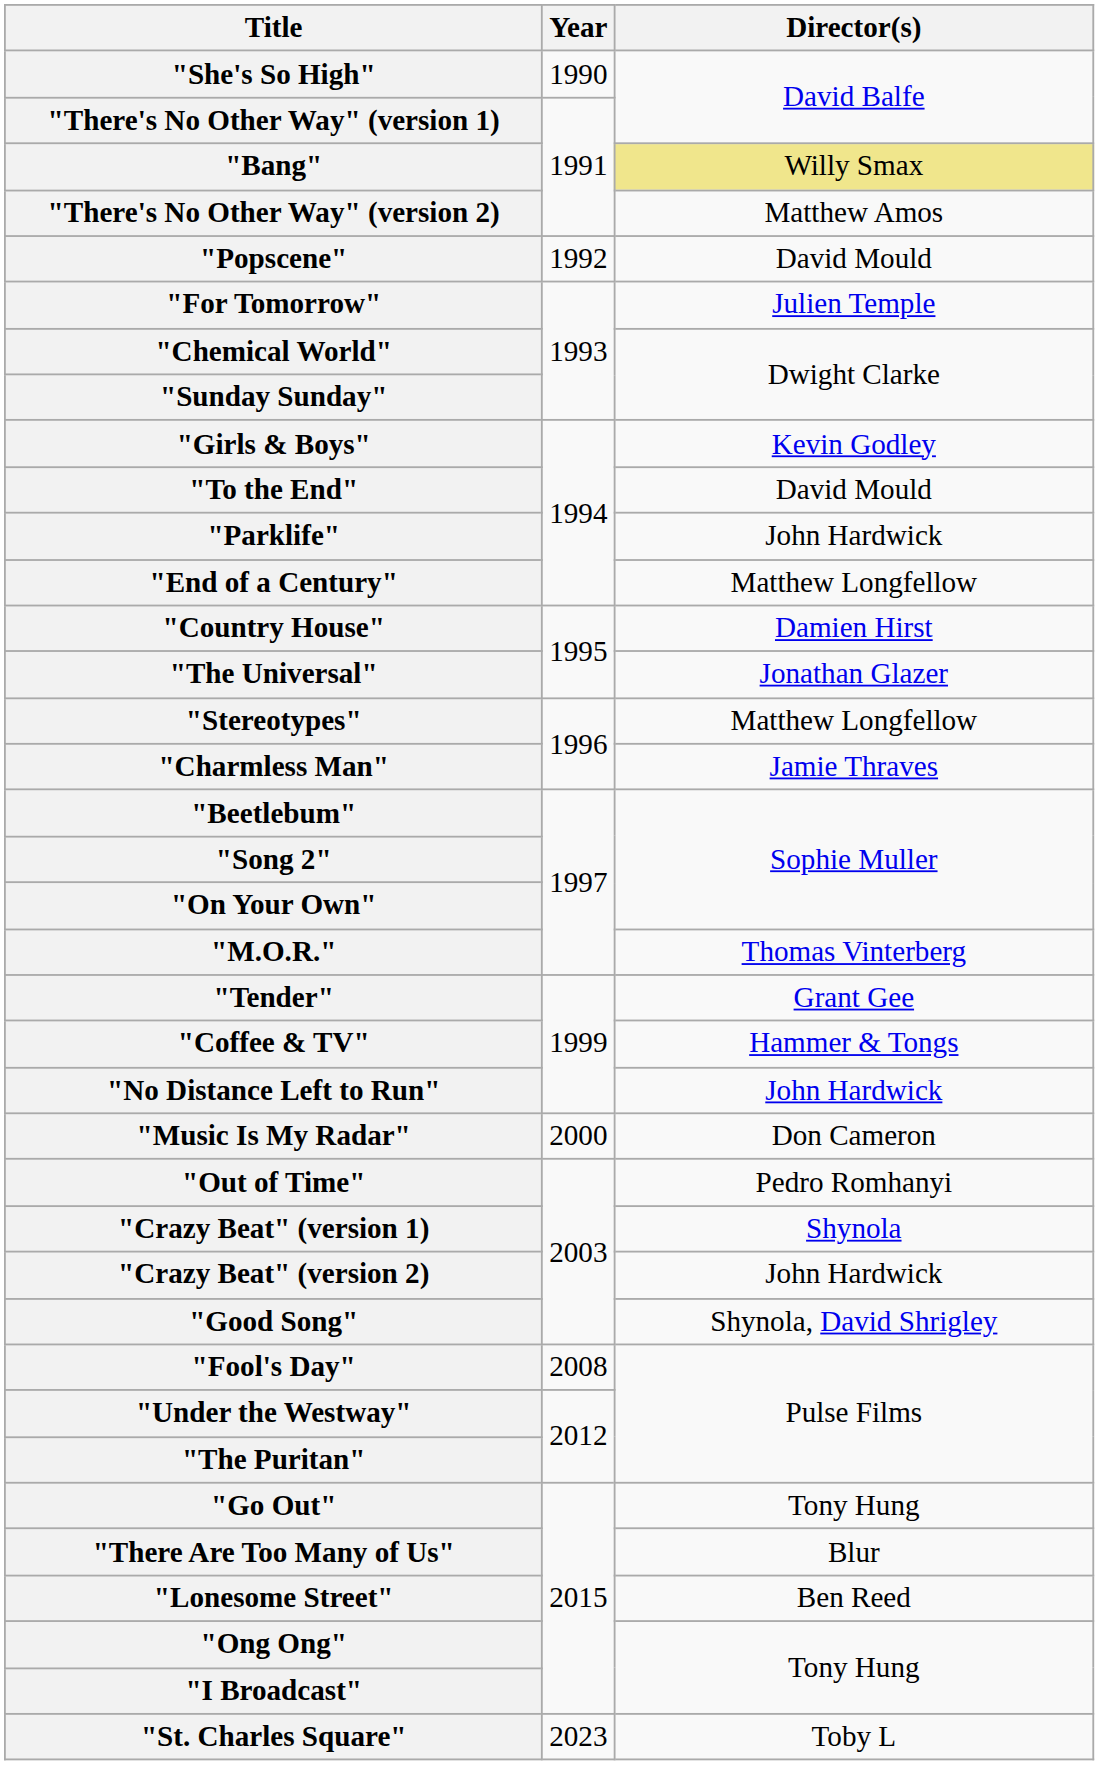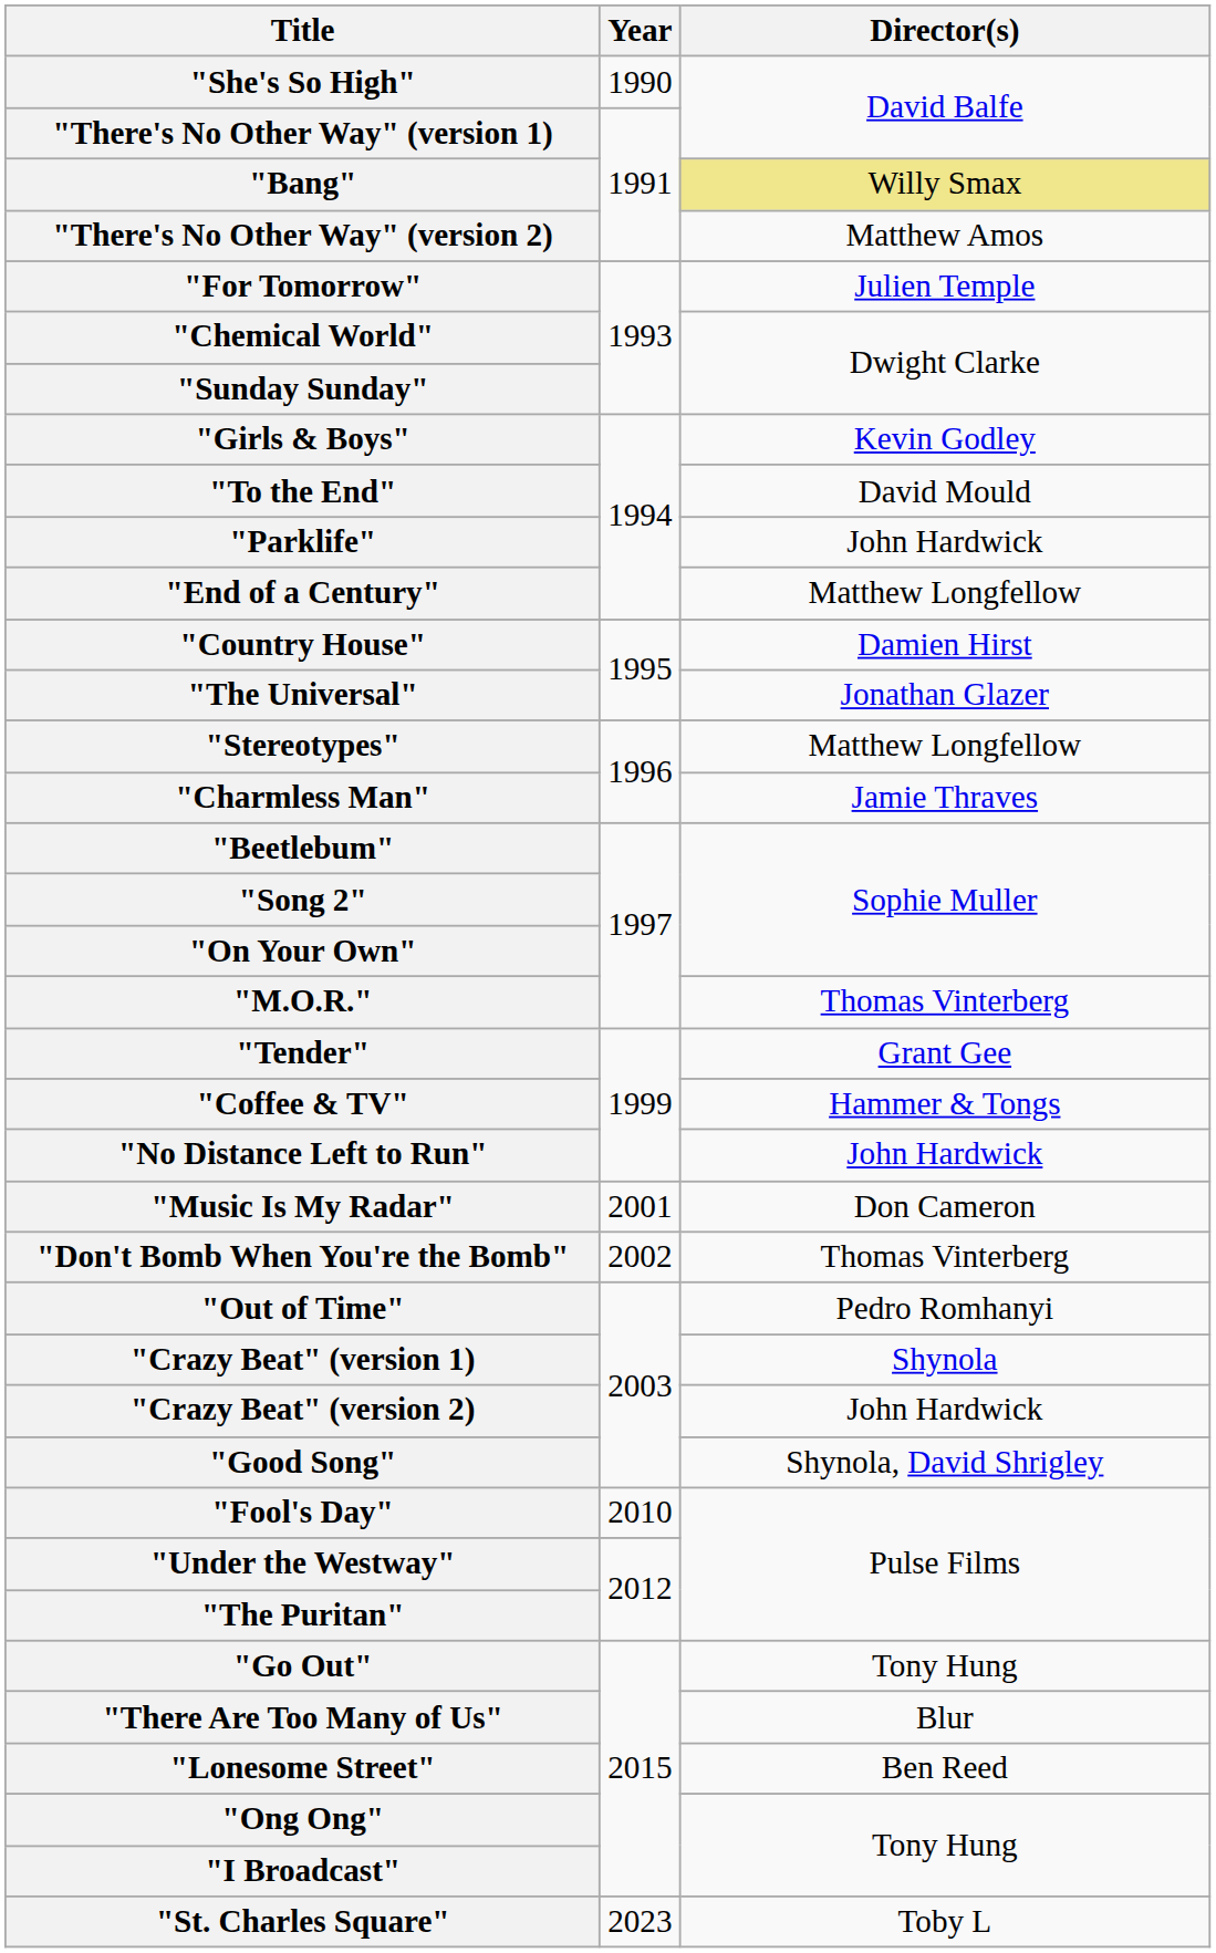 <table class="wikitable plainrowheaders" style="text-align:center;">
 <tr>
 <th scope="col" style="width:18em;">Title</th>
 <th scope="col">Year</th>
 <th scope="col" style="width:16em;">Director(s)</th>
 </tr>
 <tr>
 <th scope="row">"She's So High"</th>
 <td>1990</td>
 <td rowspan="2"><a href='#'>David Balfe</a></td>
 </tr>
 <tr>
 <th scope="row">"There's No Other Way" (version 1)</th>
 <td rowspan="3">1991</td>
 </tr>
 <tr>
 <th scope="row">"Bang"</th>
 <td style="background: khaki;">Willy Smax</td>
 </tr>
 <tr>
 <th scope="row">"There's No Other Way" (version 2)</th>
 <td>Matthew Amos</td>
-</tr>
-<tr>
-<th scope="row">"Popscene"</th>
-<td>1992</td>
-<td>David Mould</td>
 </tr>
 <tr>
 <th scope="row">"For Tomorrow"</th>
 <td rowspan="3">1993</td>
 <td><a href='#'>Julien Temple</a></td>
 </tr>
 <tr>
 <th scope="row">"Chemical World"</th>
 <td rowspan="2">Dwight Clarke</td>
 </tr>
 <tr>
 <th scope="row">"Sunday Sunday"</th>
 </tr>
 <tr>
 <th scope="row">"Girls & Boys"</th>
 <td rowspan="4">1994</td>
 <td><a href='#'>Kevin Godley</a></td>
 </tr>
 <tr>
 <th scope="row">"To the End"</th>
 <td>David Mould</td>
 </tr>
 <tr>
 <th scope="row">"Parklife"</th>
 <td>John Hardwick</td>
 </tr>
 <tr>
 <th scope="row">"End of a Century"</th>
 <td>Matthew Longfellow</td>
 </tr>
 <tr>
 <th scope="row">"Country House"</th>
 <td rowspan="2">1995</td>
 <td><a href='#'>Damien Hirst</a></td>
 </tr>
 <tr>
 <th scope="row">"The Universal"</th>
 <td><a href='#'>Jonathan Glazer</a></td>
 </tr>
 <tr>
 <th scope="row">"Stereotypes"</th>
 <td rowspan="2">1996</td>
 <td>Matthew Longfellow</td>
 </tr>
 <tr>
 <th scope="row">"Charmless Man"</th>
 <td><a href='#'>Jamie Thraves</a></td>
 </tr>
 <tr>
 <th scope="row">"Beetlebum"</th>
 <td rowspan="4">1997</td>
 <td rowspan="3"><a href='#'>Sophie Muller</a></td>
 </tr>
 <tr>
 <th scope="row">"Song 2"</th>
 </tr>
 <tr>
 <th scope="row">"On Your Own"</th>
 </tr>
 <tr>
 <th scope="row">"M.O.R."</th>
 <td><a href='#'>Thomas Vinterberg</a></td>
 </tr>
 <tr>
 <th scope="row">"Tender"</th>
 <td rowspan="3">1999</td>
 <td><a href='#'>Grant Gee</a></td>
 </tr>
 <tr>
 <th scope="row">"Coffee & TV"</th>
 <td><a href='#'>Hammer & Tongs</a></td>
 </tr>
 <tr>
 <th scope="row">"No Distance Left to Run"</th>
 <td><a href='#'>John Hardwick</a></td>
 </tr>
 <tr>
 <th scope="row">"Music Is My Radar"</th>
-<td>2000</td>
+<td>2001</td>
 <td>Don Cameron</td>
+</tr>
+<tr>
+<th scope="row">"Don't Bomb When You're the Bomb"</th>
+<td>2002</td>
+<td>Thomas Vinterberg</td>
 </tr>
 <tr>
 <th scope="row">"Out of Time"</th>
 <td rowspan="4">2003</td>
 <td>Pedro Romhanyi</td>
 </tr>
 <tr>
 <th scope="row">"Crazy Beat" (version 1)</th>
 <td><a href='#'>Shynola</a></td>
 </tr>
 <tr>
 <th scope="row">"Crazy Beat" (version 2)</th>
 <td>John Hardwick</td>
 </tr>
 <tr>
 <th scope="row">"Good Song"</th>
 <td>Shynola, <a href='#'>David Shrigley</a></td>
 </tr>
 <tr>
 <th scope="row">"Fool's Day"</th>
-<td>2008</td>
+<td>2010</td>
 <td rowspan="3">Pulse Films</td>
 </tr>
 <tr>
 <th scope="row">"Under the Westway"</th>
 <td rowspan="2">2012</td>
 </tr>
 <tr>
 <th scope="row">"The Puritan"</th>
 </tr>
 <tr>
 <th scope="row">"Go Out"</th>
 <td rowspan="5">2015</td>
 <td>Tony Hung</td>
 </tr>
 <tr>
 <th scope="row">"There Are Too Many of Us"</th>
 <td>Blur</td>
 </tr>
 <tr>
 <th scope="row">"Lonesome Street"</th>
 <td>Ben Reed</td>
 </tr>
 <tr>
 <th scope="row">"Ong Ong"</th>
 <td rowspan="2">Tony Hung</td>
 </tr>
 <tr>
 <th scope="row">"I Broadcast"</th>
 </tr>
 <tr>
 <th scope="row">"St. Charles Square"</th>
 <td>2023</td>
 <td>Toby L</td>
 </tr>
 </table>
